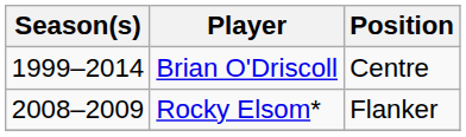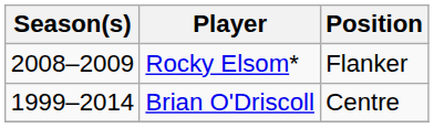 <table class="wikitable sortable">
 <tr>
 <th>Season(s)</th>
 <th>Player</th>
 <th>Position</th>
 </tr>
 <tr>
+<td>2008–2009</td>
+<td> <a href='#'>Rocky Elsom</a>*</td>
+<td>Flanker</td>
+</tr>
+<tr>
 <td>1999–2014</td>
 <td><a href='#'>Brian O'Driscoll</a></td>
 <td>Centre</td>
 </tr>
 <tr>
-<td>2008–2009</td>
-<td> <a href='#'>Rocky Elsom</a>*</td>
-<td>Flanker</td>
-</tr>
-<tr>
 </tr>
 </table>
